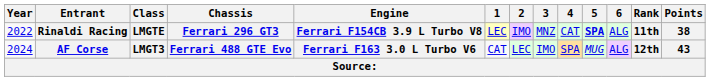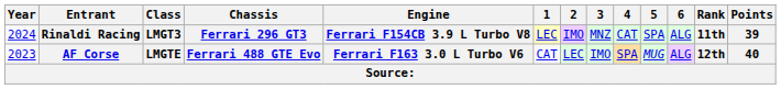 <table class="wikitable" style="text-align:center; font-size:90%">
 <tr>
 <th>Year</th>
 <th>Entrant</th>
 <th>Class</th>
 <th>Chassis</th>
 <th>Engine</th>
 <th>1</th>
 <th>2</th>
 <th>3</th>
 <th>4</th>
 <th>5</th>
 <th>6</th>
 <th>Rank</th>
 <th>Points</th>
 </tr>
 <tr>
-<td><a href='#'>2022</a></td>
+<td><a href='#'>2024</a></td>
 <th>Rinaldi Racing</th>
-<th>LMGTE</th>
+<th>LMGT3</th>
 <th><a href='#'>Ferrari 296 GT3</a></th>
 <th><a href='#'>Ferrari F154CB</a> 3.9 L Turbo V8</th>
 <td style="background:#ffffbf;"><a href='#'>LEC</a><br></td>
 <td style="background:#efcfff;"><a href='#'>IMO</a><br></td>
 <td style="background:#dfffdf;"><a href='#'>MNZ</a><br></td>
 <td style="background:#dfffdf;"><a href='#'>CAT</a><br></td>
-<td style="background:#dfffdf;"><strong><a href='#'>SPA</a><br></strong></td>
+<td style="background:#dfffdf;"><a href='#'>SPA</a><br></td>
 <td style="background:#dfffdf;"><a href='#'>ALG</a><br></td>
 <th>11th</th>
-<th>38</th>
+<th>39</th>
 </tr>
 <tr>
-<td><a href='#'>2024</a></td>
+<td><a href='#'>2023</a></td>
 <th><a href='#'>AF Corse</a></th>
-<th>LMGT3</th>
+<th>LMGTE</th>
 <th><a href='#'>Ferrari 488 GTE Evo</a></th>
 <th><a href='#'>Ferrari F163</a> 3.0 L Turbo V6</th>
 <td><a href='#'>CAT</a></td>
 <td style="background:#DFFFDF;"><a href='#'>LEC</a><br></td>
 <td style="background:#DFFFDF;"><a href='#'>IMO</a><br></td>
 <td style="background:#FFDF9F;"><a href='#'>SPA</a><br></td>
 <td style="background:#DFFFDF;"><em><a href='#'>MUG</a></em><br></td>
 <td style="background:#EFCFFF;"><a href='#'>ALG</a><br></td>
 <th>12th</th>
-<th>43</th>
+<th>40</th>
 </tr>
 <tr>
 <th colspan="13">Source:</th>
 </tr>
 </table>
